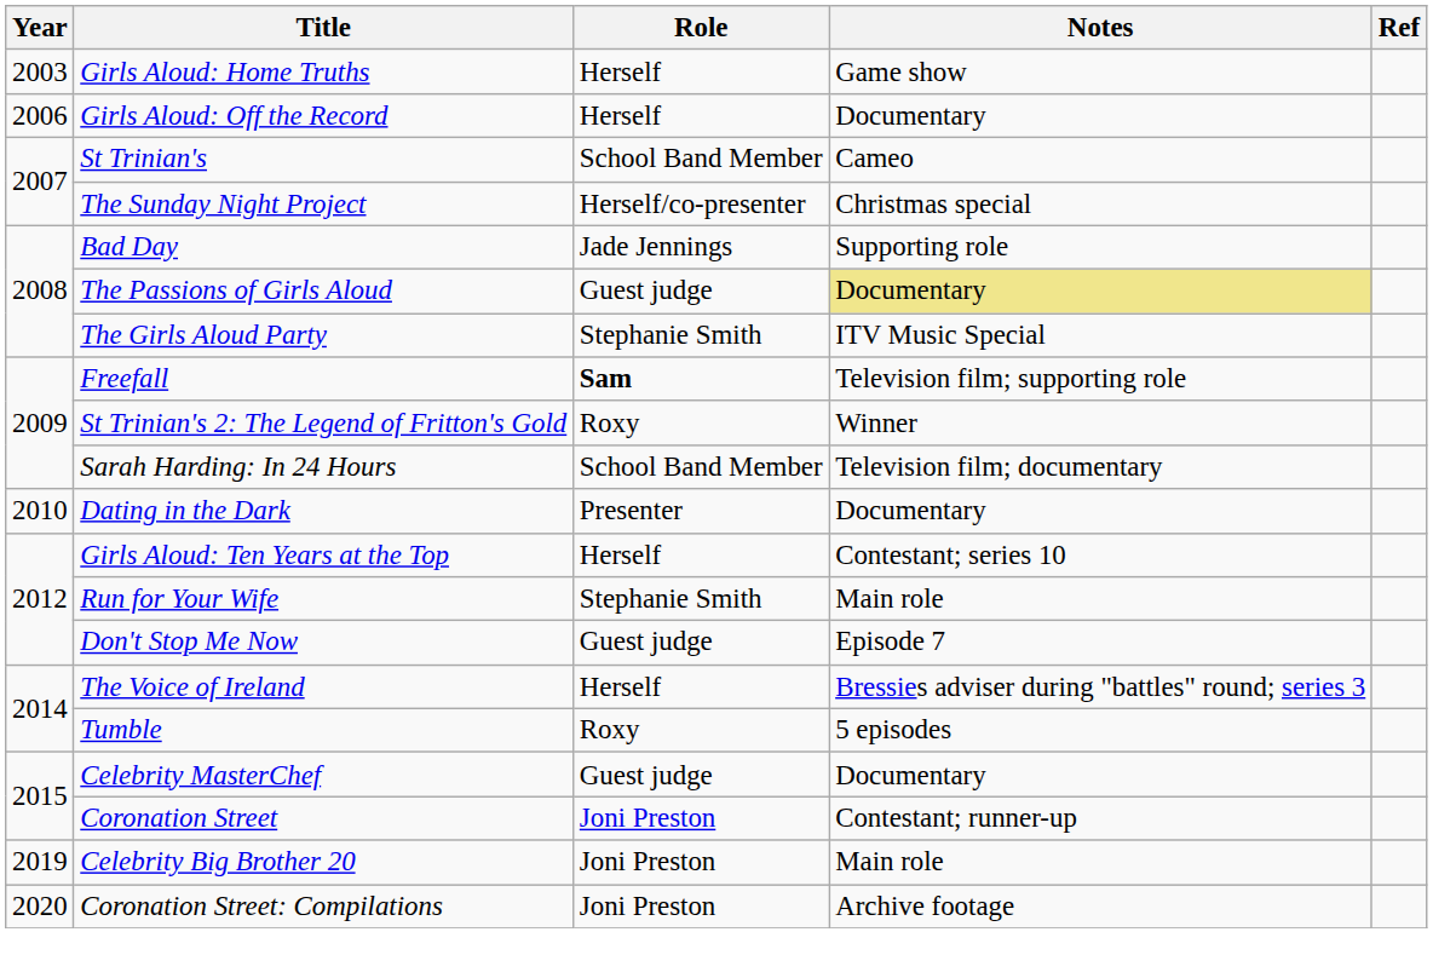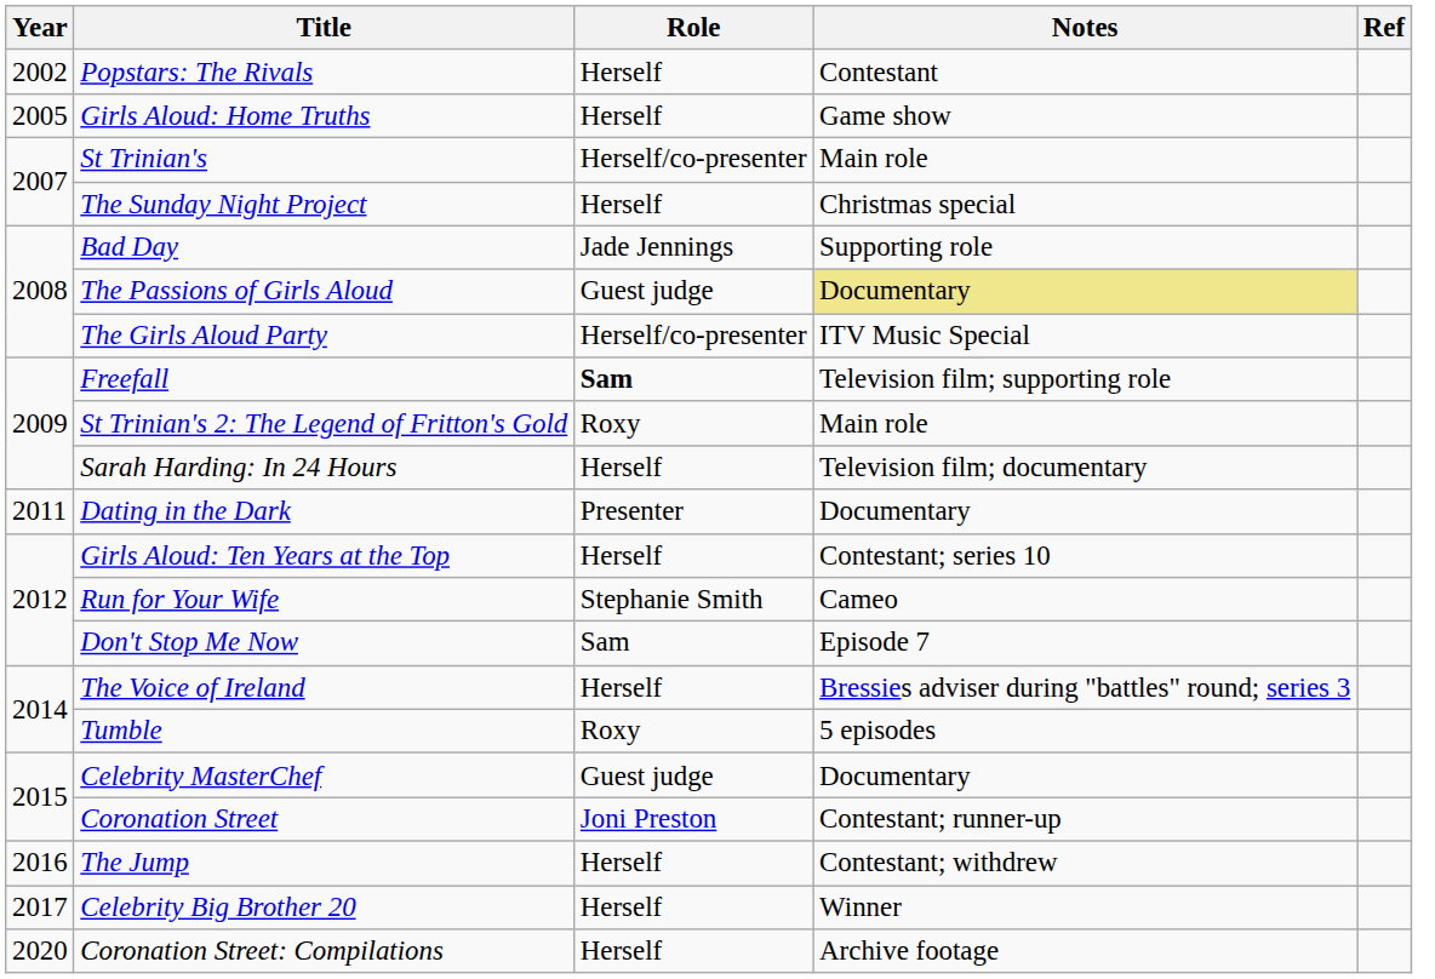 <table class="wikitable">
 <tr>
 <th>Year</th>
 <th>Title</th>
 <th>Role</th>
 <th>Notes</th>
 <th>Ref</th>
 </tr>
 <tr>
-<td>2003</td>
+<td>2002</td>
+<td><em><a href='#'>Popstars: The Rivals</a></em></td>
+<td>Herself</td>
+<td>Contestant</td>
+<td></td>
+</tr>
+<tr>
+<td>2005</td>
 <td><em><a href='#'>Girls Aloud: Home Truths</a></em></td>
 <td>Herself</td>
 <td>Game show</td>
 <td></td>
 </tr>
 <tr>
-<td>2006</td>
-<td><em><a href='#'>Girls Aloud: Off the Record</a></em></td>
-<td>Herself</td>
-<td>Documentary</td>
-<td></td>
-</tr>
-<tr>
 <td rowspan="2">2007</td>
 <td><em><a href='#'>St Trinian's</a></em></td>
-<td>School Band Member</td>
-<td>Cameo</td>
+<td>Herself/co-presenter</td>
+<td>Main role</td>
 <td></td>
 </tr>
 <tr>
 <td><em><a href='#'>The Sunday Night Project</a></em></td>
-<td>Herself/co-presenter</td>
+<td>Herself</td>
 <td>Christmas special</td>
 <td></td>
 </tr>
 <tr>
 <td rowspan="3">2008</td>
 <td><em><a href='#'>Bad Day</a></em></td>
 <td>Jade Jennings</td>
 <td>Supporting role</td>
 <td></td>
 </tr>
 <tr>
 <td><em><a href='#'>The Passions of Girls Aloud</a></em></td>
 <td>Guest judge</td>
 <td style="background: khaki;">Documentary</td>
 <td></td>
 </tr>
 <tr>
 <td><em><a href='#'>The Girls Aloud Party</a></em></td>
-<td>Stephanie Smith</td>
+<td>Herself/co-presenter</td>
 <td>ITV Music Special</td>
 <td></td>
 </tr>
 <tr>
 <td rowspan="3">2009</td>
 <td><em><a href='#'>Freefall</a></em></td>
 <td><strong>Sam</strong></td>
 <td>Television film; supporting role</td>
 <td></td>
 </tr>
 <tr>
 <td><em><a href='#'>St Trinian's 2: The Legend of Fritton's Gold</a></em></td>
 <td>Roxy</td>
-<td>Winner</td>
+<td>Main role</td>
 <td></td>
 </tr>
 <tr>
 <td><em>Sarah Harding: In 24 Hours</em></td>
-<td>School Band Member</td>
+<td>Herself</td>
 <td>Television film; documentary</td>
 <td></td>
 </tr>
 <tr>
-<td>2010</td>
+<td>2011</td>
 <td><em><a href='#'>Dating in the Dark</a></em></td>
 <td>Presenter</td>
 <td>Documentary</td>
 <td></td>
 </tr>
 <tr>
 <td rowspan="3">2012</td>
 <td><em><a href='#'>Girls Aloud: Ten Years at the Top</a></em></td>
 <td>Herself</td>
 <td>Contestant; series 10</td>
 <td></td>
 </tr>
 <tr>
 <td><em><a href='#'>Run for Your Wife</a></em></td>
 <td>Stephanie Smith</td>
-<td>Main role</td>
+<td>Cameo</td>
 <td></td>
 </tr>
 <tr>
 <td><em><a href='#'>Don't Stop Me Now</a></em></td>
-<td>Guest judge</td>
+<td>Sam</td>
 <td>Episode 7</td>
 <td></td>
 </tr>
 <tr>
 <td rowspan="2">2014</td>
 <td><em><a href='#'>The Voice of Ireland</a></em></td>
 <td>Herself</td>
 <td><a href='#'>Bressie</a>s adviser during "battles" round; <a href='#'>series 3</a></td>
 <td></td>
 </tr>
 <tr>
 <td><em><a href='#'>Tumble</a></em></td>
 <td>Roxy</td>
 <td>5 episodes</td>
 <td></td>
 </tr>
 <tr>
 <td rowspan="2">2015</td>
 <td><em><a href='#'>Celebrity MasterChef</a></em></td>
 <td>Guest judge</td>
 <td>Documentary</td>
 <td></td>
 </tr>
 <tr>
 <td><em><a href='#'>Coronation Street</a></em></td>
 <td><a href='#'>Joni Preston</a></td>
 <td>Contestant; runner-up</td>
 <td></td>
 </tr>
 <tr>
-<td>2019</td>
+<td>2016</td>
+<td><em><a href='#'>The Jump</a></em></td>
+<td>Herself</td>
+<td>Contestant; withdrew</td>
+<td></td>
+</tr>
+<tr>
+<td>2017</td>
 <td><em><a href='#'>Celebrity Big Brother 20</a></em></td>
-<td>Joni Preston</td>
-<td>Main role</td>
+<td>Herself</td>
+<td>Winner</td>
 <td></td>
 </tr>
 <tr>
 <td>2020</td>
 <td><em>Coronation Street: Compilations</em></td>
-<td>Joni Preston</td>
+<td>Herself</td>
 <td>Archive footage</td>
 <td></td>
 </tr>
 </table>
